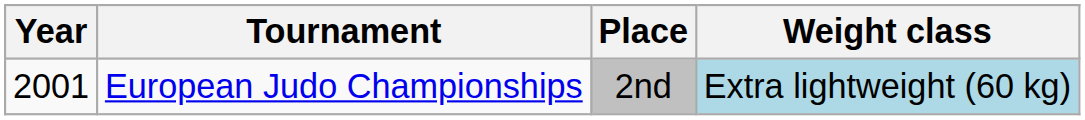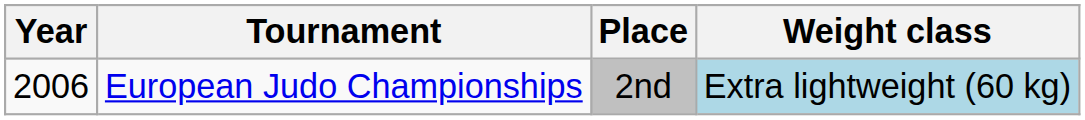 <table class=wikitable>
 <tr>
 <th>Year</th>
 <th>Tournament</th>
 <th>Place</th>
 <th>Weight class</th>
 </tr>
 <tr>
-<td>2001</td>
+<td>2006</td>
 <td><a href='#'>European Judo Championships</a></td>
 <td bgcolor="silver" align="center">2nd</td>
 <td style="background: lightblue;">Extra lightweight (60 kg)</td>
 </tr>
 </table>
